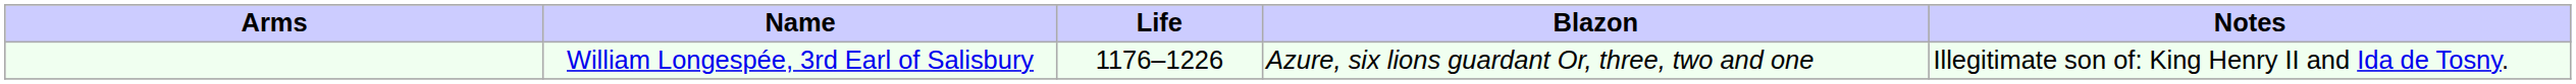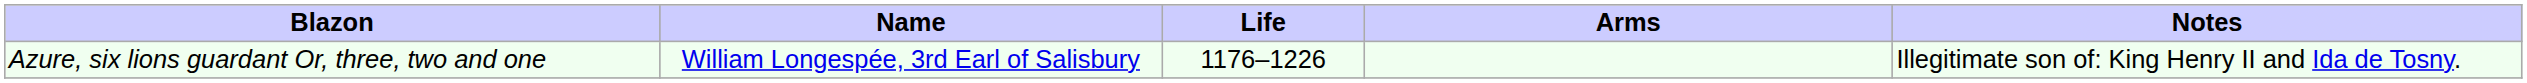 <table width="100%" border="1" cellpadding="2" cellspacing="0" style="margin: 0.5em 0.3em 0.5em 0; background: #f9f9f9; border: 1px #aaa solid; border-collapse: collapse;">
 <tr>
-<th width="21%" bgcolor = "#ccccff">Arms</th>
+<th width="26%" bgcolor = "#ccccff">Blazon</th>
 <th width="20%" bgcolor = "#ccccff">Name</th>
 <th width="8%" bgcolor = "#ccccff">Life</th>
-<th width="26%" bgcolor = "#ccccff">Blazon</th>
+<th width="21%" bgcolor = "#ccccff">Arms</th>
 <th width="26%" bgcolor = "#ccccff">Notes</th>
 </tr>
 <tr bgcolor=#f0fff0>
-<td align="center"></td>
+<td><em>Azure, six lions guardant Or, three, two and one</em></td>
 <td align="center"><a href='#'>William Longespée, 3rd Earl of Salisbury</a></td>
 <td align="center">1176–1226</td>
-<td><em>Azure, six lions guardant Or, three, two and one</em></td>
+<td align="center"></td>
 <td>Illegitimate son of: King Henry II and <a href='#'>Ida de Tosny</a>.</td>
 </tr>
 </table>
